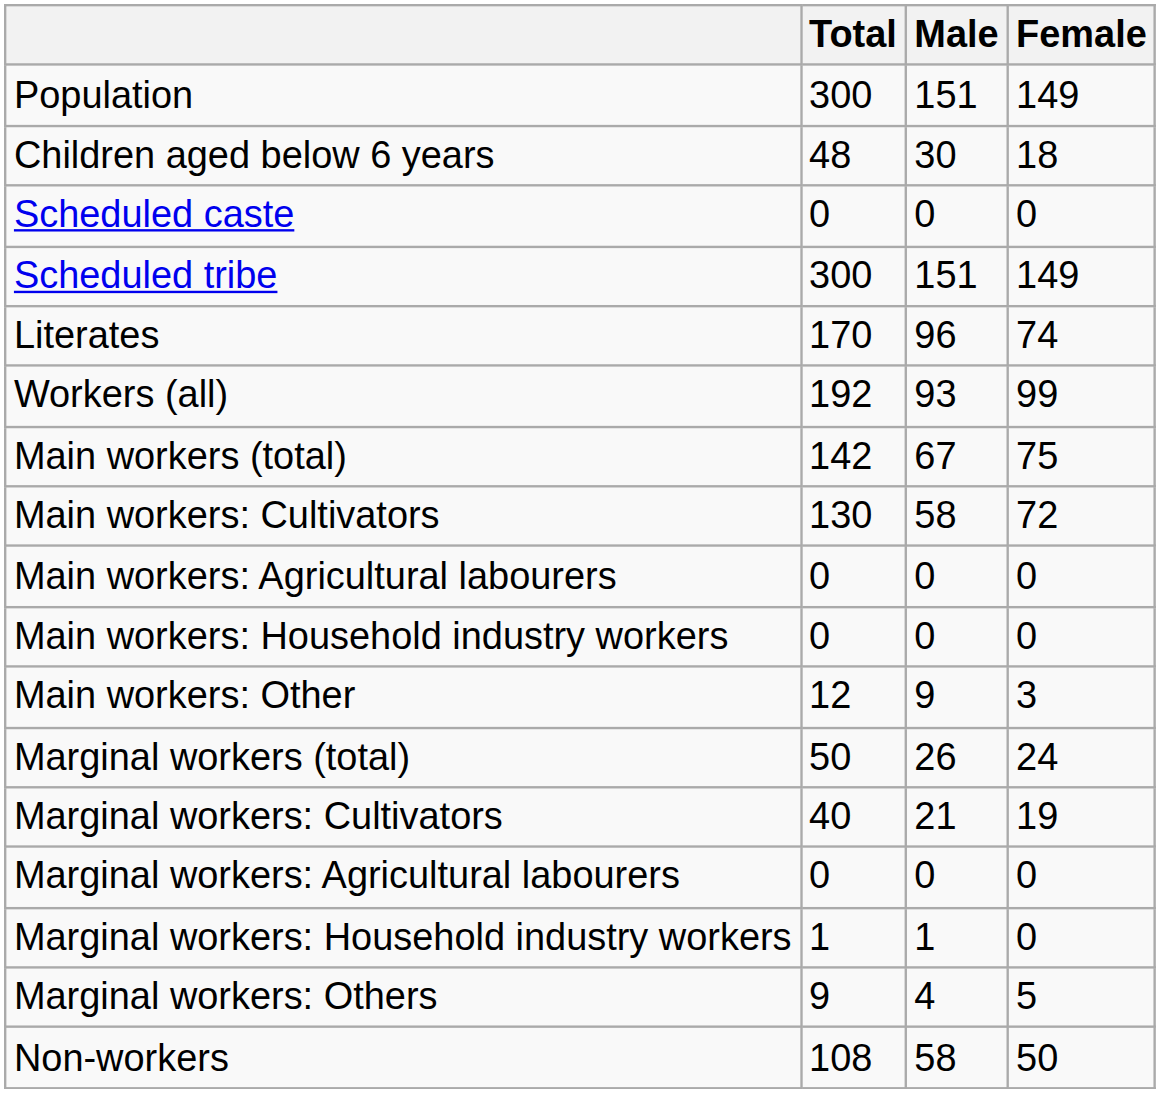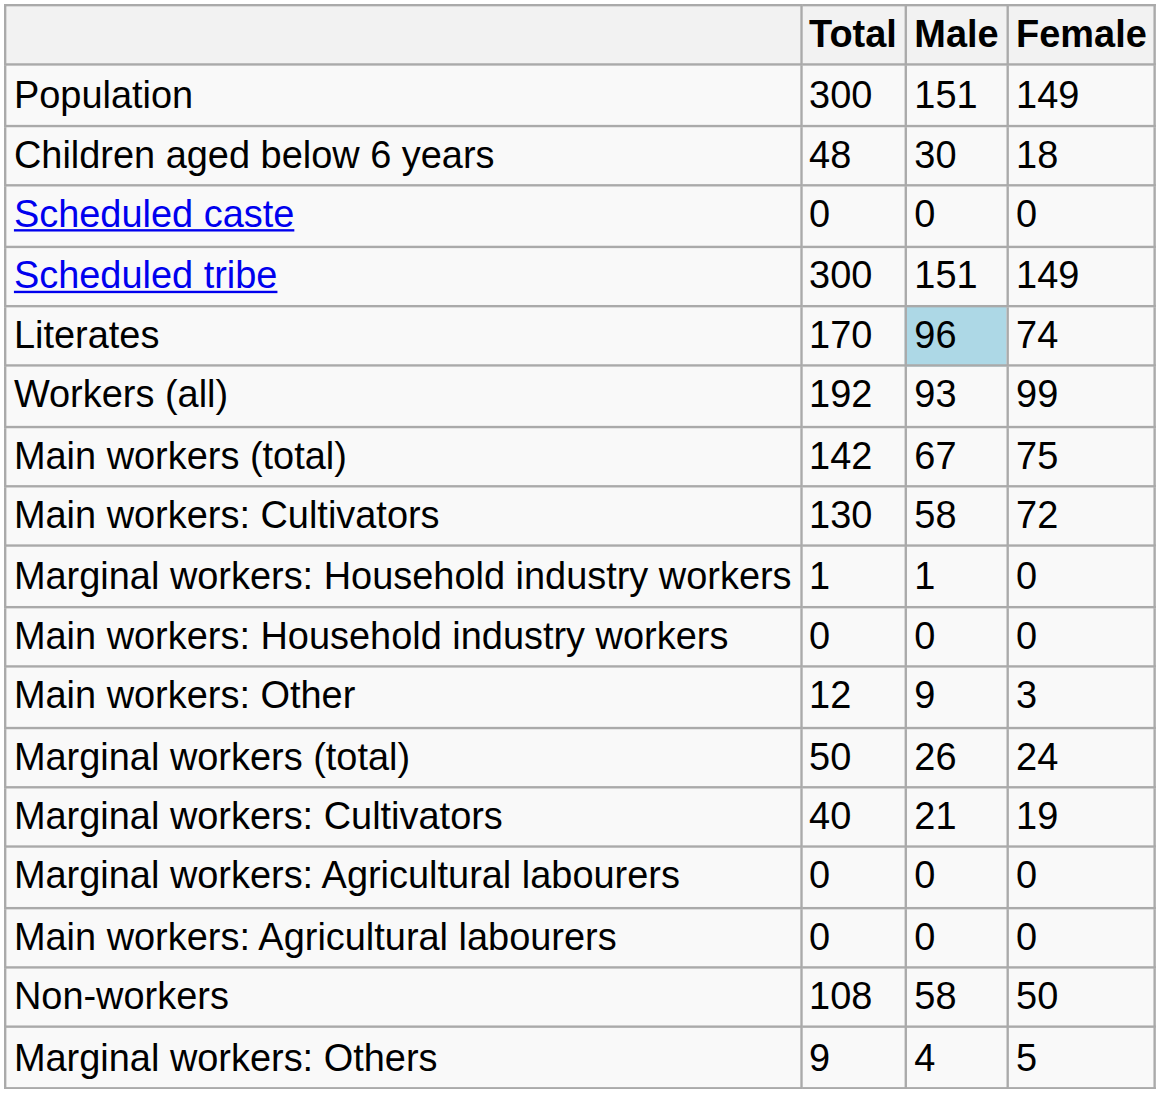 <table class="wikitable sortable">
 <tr>
 <th></th>
 <th>Total</th>
 <th>Male</th>
 <th>Female</th>
 </tr>
 <tr>
 <td>Population</td>
 <td>300</td>
 <td>151</td>
 <td>149</td>
 </tr>
 <tr>
 <td>Children aged below 6 years</td>
 <td>48</td>
 <td>30</td>
 <td>18</td>
 </tr>
 <tr>
 <td><a href='#'>Scheduled caste</a></td>
 <td>0</td>
 <td>0</td>
 <td>0</td>
 </tr>
 <tr>
 <td><a href='#'>Scheduled tribe</a></td>
 <td>300</td>
 <td>151</td>
 <td>149</td>
 </tr>
 <tr>
 <td>Literates</td>
 <td>170</td>
-<td>96</td>
+<td style="background: lightblue;">96</td>
 <td>74</td>
 </tr>
 <tr>
 <td>Workers (all)</td>
 <td>192</td>
 <td>93</td>
 <td>99</td>
 </tr>
 <tr>
 <td>Main workers (total)</td>
 <td>142</td>
 <td>67</td>
 <td>75</td>
 </tr>
 <tr>
 <td>Main workers: Cultivators</td>
 <td>130</td>
 <td>58</td>
 <td>72</td>
 </tr>
 <tr>
-<td>Main workers: Agricultural labourers</td>
-<td>0</td>
-<td>0</td>
+<td>Marginal workers: Household industry workers</td>
+<td>1</td>
+<td>1</td>
 <td>0</td>
 </tr>
 <tr>
 <td>Main workers: Household industry workers</td>
 <td>0</td>
 <td>0</td>
 <td>0</td>
 </tr>
 <tr>
 <td>Main workers: Other</td>
 <td>12</td>
 <td>9</td>
 <td>3</td>
 </tr>
 <tr>
 <td>Marginal workers (total)</td>
 <td>50</td>
 <td>26</td>
 <td>24</td>
 </tr>
 <tr>
 <td>Marginal workers: Cultivators</td>
 <td>40</td>
 <td>21</td>
 <td>19</td>
 </tr>
 <tr>
 <td>Marginal workers: Agricultural labourers</td>
 <td>0</td>
 <td>0</td>
 <td>0</td>
 </tr>
 <tr>
-<td>Marginal workers: Household industry workers</td>
-<td>1</td>
-<td>1</td>
+<td>Main workers: Agricultural labourers</td>
 <td>0</td>
+<td>0</td>
+<td>0</td>
+</tr>
+<tr>
+<td>Non-workers</td>
+<td>108</td>
+<td>58</td>
+<td>50</td>
 </tr>
 <tr>
 <td>Marginal workers: Others</td>
 <td>9</td>
 <td>4</td>
 <td>5</td>
 </tr>
-<tr>
-<td>Non-workers</td>
-<td>108</td>
-<td>58</td>
-<td>50</td>
-</tr>
 </table>
